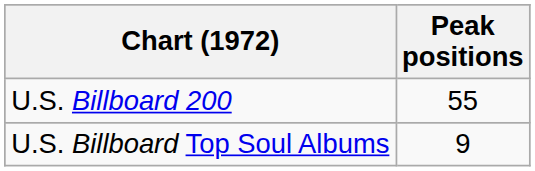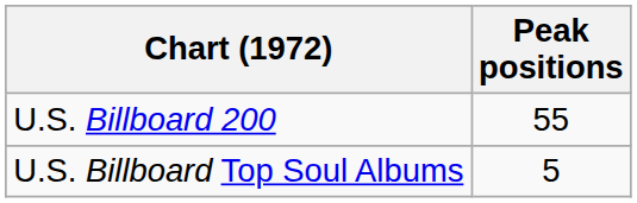 <table class="wikitable">
 <tr>
 <th align="left">Chart (1972)</th>
 <th style="text-align:center;">Peak <br>positions</th>
 </tr>
 <tr>
 <td align="left">U.S. <em><a href='#'>Billboard 200</a></em></td>
 <td style="text-align:center;">55</td>
 </tr>
 <tr>
 <td align="left">U.S. <em>Billboard</em> <a href='#'>Top Soul Albums</a></td>
-<td style="text-align:center;">9</td>
+<td style="text-align:center;">5</td>
 </tr>
 </table>
